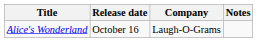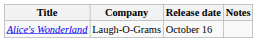 <table class="wikitable">
 <tr>
 <th>Title</th>
+<th>Company</th>
 <th>Release date</th>
-<th>Company</th>
 <th>Notes</th>
 </tr>
 <tr>
 <td><em><a href='#'>Alice's Wonderland</a></em></td>
+<td>Laugh-O-Grams</td>
 <td>October 16</td>
-<td>Laugh-O-Grams</td>
 <td></td>
 </tr>
 </table>
